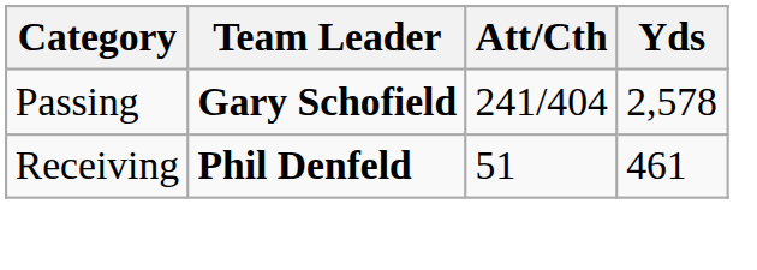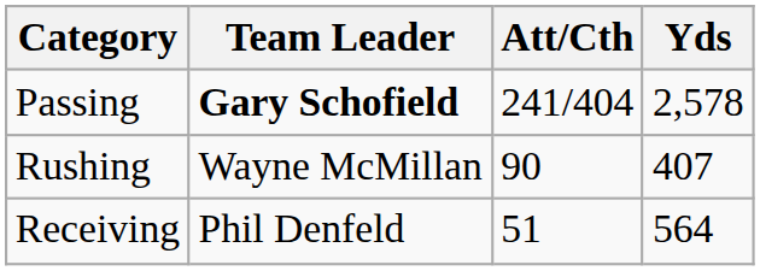 <table class="wikitable">
 <tr>
 <th>Category</th>
 <th>Team Leader</th>
 <th>Att/Cth</th>
 <th>Yds</th>
 </tr>
 <tr style="background: ##ddffdd;">
 <td>Passing</td>
 <td><strong>Gary Schofield</strong></td>
 <td>241/404</td>
 <td>2,578</td>
 </tr>
+<tr style="background: ##ffdddd;">
+<td>Rushing</td>
+<td>Wayne McMillan</td>
+<td>90</td>
+<td>407</td>
+</tr>
 <tr style="background: ##ddffdd;">
 <td>Receiving</td>
-<td><strong>Phil Denfeld</strong></td>
+<td>Phil Denfeld</td>
 <td>51</td>
-<td>461</td>
+<td>564</td>
 </tr>
 </table>
